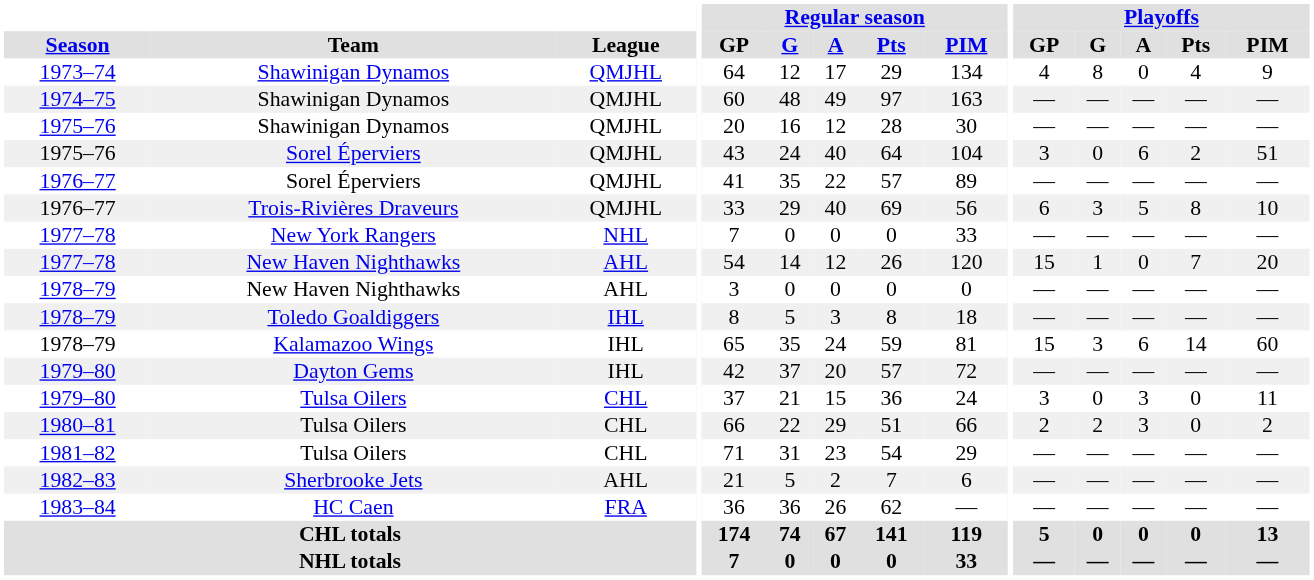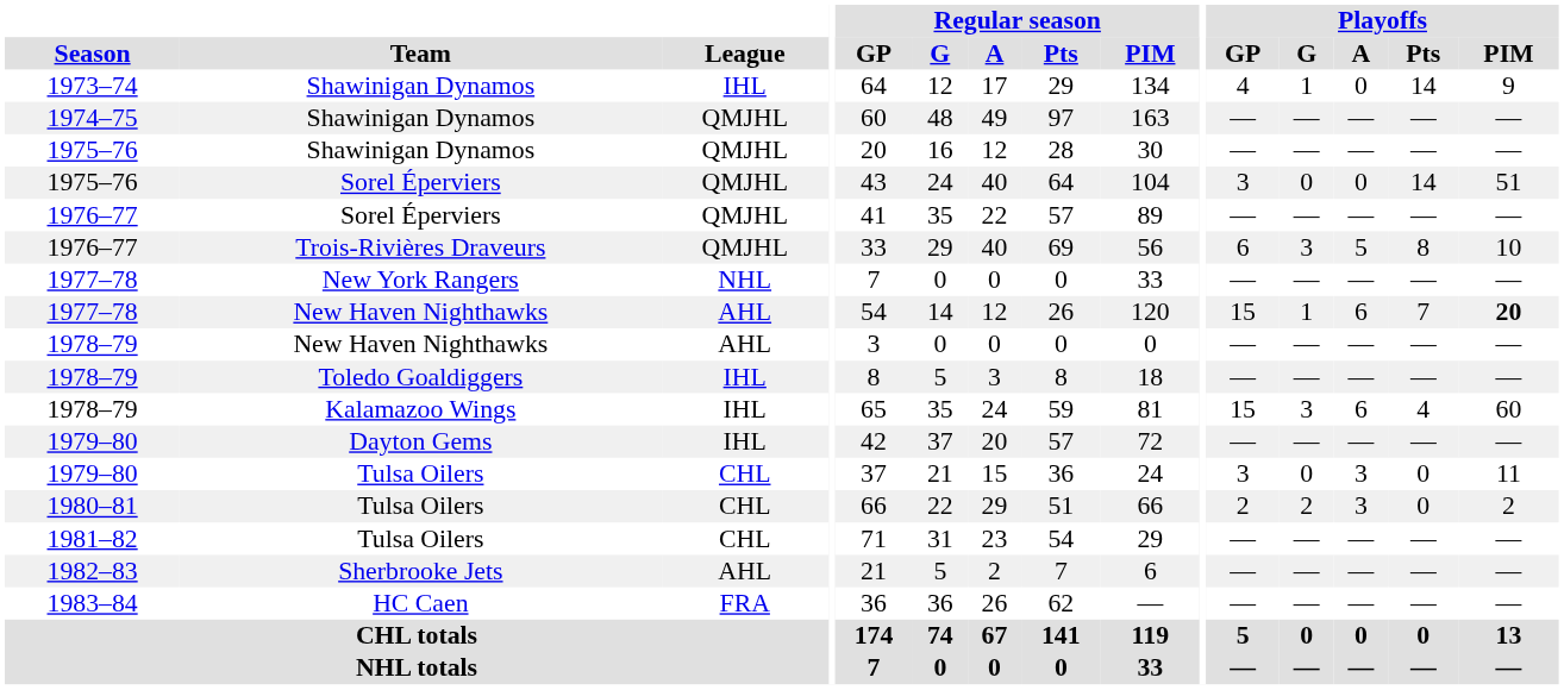 <table border="0" cellpadding="1" cellspacing="0" style="text-align:center; width:60em">
 <tr bgcolor="#e0e0e0">
 <th colspan="3" bgcolor="#ffffff"></th>
 <th rowspan="100" bgcolor="#ffffff"></th>
 <th colspan="5"><a href='#'>Regular season</a></th>
 <th rowspan="100" bgcolor="#ffffff"></th>
 <th colspan="5"><a href='#'>Playoffs</a></th>
 </tr>
 <tr bgcolor="#e0e0e0">
 <th><a href='#'>Season</a></th>
 <th>Team</th>
 <th>League</th>
 <th>GP</th>
 <th><a href='#'>G</a></th>
 <th><a href='#'>A</a></th>
 <th><a href='#'>Pts</a></th>
 <th><a href='#'>PIM</a></th>
 <th>GP</th>
 <th>G</th>
 <th>A</th>
 <th>Pts</th>
 <th>PIM</th>
 </tr>
 <tr>
 <td><a href='#'>1973–74</a></td>
 <td><a href='#'>Shawinigan Dynamos</a></td>
-<td><a href='#'>QMJHL</a></td>
+<td><a href='#'>IHL</a></td>
 <td>64</td>
 <td>12</td>
 <td>17</td>
 <td>29</td>
 <td>134</td>
 <td>4</td>
-<td>8</td>
+<td>1</td>
 <td>0</td>
-<td>4</td>
+<td>14</td>
 <td>9</td>
 </tr>
 <tr bgcolor="#f0f0f0">
 <td><a href='#'>1974–75</a></td>
 <td>Shawinigan Dynamos</td>
 <td>QMJHL</td>
 <td>60</td>
 <td>48</td>
 <td>49</td>
 <td>97</td>
 <td>163</td>
 <td>—</td>
 <td>—</td>
 <td>—</td>
 <td>—</td>
 <td>—</td>
 </tr>
 <tr>
 <td><a href='#'>1975–76</a></td>
 <td>Shawinigan Dynamos</td>
 <td>QMJHL</td>
 <td>20</td>
 <td>16</td>
 <td>12</td>
 <td>28</td>
 <td>30</td>
 <td>—</td>
 <td>—</td>
 <td>—</td>
 <td>—</td>
 <td>—</td>
 </tr>
 <tr bgcolor="#f0f0f0">
 <td>1975–76</td>
 <td><a href='#'>Sorel Éperviers</a></td>
 <td>QMJHL</td>
 <td>43</td>
 <td>24</td>
 <td>40</td>
 <td>64</td>
 <td>104</td>
 <td>3</td>
 <td>0</td>
-<td>6</td>
-<td>2</td>
+<td>0</td>
+<td>14</td>
 <td>51</td>
 </tr>
 <tr>
 <td><a href='#'>1976–77</a></td>
 <td>Sorel Éperviers</td>
 <td>QMJHL</td>
 <td>41</td>
 <td>35</td>
 <td>22</td>
 <td>57</td>
 <td>89</td>
 <td>—</td>
 <td>—</td>
 <td>—</td>
 <td>—</td>
 <td>—</td>
 </tr>
 <tr bgcolor="#f0f0f0">
 <td>1976–77</td>
 <td><a href='#'>Trois-Rivières Draveurs</a></td>
 <td>QMJHL</td>
 <td>33</td>
 <td>29</td>
 <td>40</td>
 <td>69</td>
 <td>56</td>
 <td>6</td>
 <td>3</td>
 <td>5</td>
 <td>8</td>
 <td>10</td>
 </tr>
 <tr>
 <td><a href='#'>1977–78</a></td>
 <td><a href='#'>New York Rangers</a></td>
 <td><a href='#'>NHL</a></td>
 <td>7</td>
 <td>0</td>
 <td>0</td>
 <td>0</td>
 <td>33</td>
 <td>—</td>
 <td>—</td>
 <td>—</td>
 <td>—</td>
 <td>—</td>
 </tr>
 <tr bgcolor="#f0f0f0">
 <td><a href='#'>1977–78</a></td>
 <td><a href='#'>New Haven Nighthawks</a></td>
 <td><a href='#'>AHL</a></td>
 <td>54</td>
 <td>14</td>
 <td>12</td>
 <td>26</td>
 <td>120</td>
 <td>15</td>
 <td>1</td>
-<td>0</td>
+<td>6</td>
 <td>7</td>
-<td>20</td>
+<td><strong>20</strong></td>
 </tr>
 <tr>
 <td><a href='#'>1978–79</a></td>
 <td>New Haven Nighthawks</td>
 <td>AHL</td>
 <td>3</td>
 <td>0</td>
 <td>0</td>
 <td>0</td>
 <td>0</td>
 <td>—</td>
 <td>—</td>
 <td>—</td>
 <td>—</td>
 <td>—</td>
 </tr>
 <tr bgcolor="#f0f0f0">
 <td><a href='#'>1978–79</a></td>
 <td><a href='#'>Toledo Goaldiggers</a></td>
 <td><a href='#'>IHL</a></td>
 <td>8</td>
 <td>5</td>
 <td>3</td>
 <td>8</td>
 <td>18</td>
 <td>—</td>
 <td>—</td>
 <td>—</td>
 <td>—</td>
 <td>—</td>
 </tr>
 <tr>
 <td>1978–79</td>
 <td><a href='#'>Kalamazoo Wings</a></td>
 <td>IHL</td>
 <td>65</td>
 <td>35</td>
 <td>24</td>
 <td>59</td>
 <td>81</td>
 <td>15</td>
 <td>3</td>
 <td>6</td>
-<td>14</td>
+<td>4</td>
 <td>60</td>
 </tr>
 <tr bgcolor="#f0f0f0">
 <td><a href='#'>1979–80</a></td>
 <td><a href='#'>Dayton Gems</a></td>
 <td>IHL</td>
 <td>42</td>
 <td>37</td>
 <td>20</td>
 <td>57</td>
 <td>72</td>
 <td>—</td>
 <td>—</td>
 <td>—</td>
 <td>—</td>
 <td>—</td>
 </tr>
 <tr>
 <td><a href='#'>1979–80</a></td>
 <td><a href='#'>Tulsa Oilers</a></td>
 <td><a href='#'>CHL</a></td>
 <td>37</td>
 <td>21</td>
 <td>15</td>
 <td>36</td>
 <td>24</td>
 <td>3</td>
 <td>0</td>
 <td>3</td>
 <td>0</td>
 <td>11</td>
 </tr>
 <tr bgcolor="#f0f0f0">
 <td><a href='#'>1980–81</a></td>
 <td>Tulsa Oilers</td>
 <td>CHL</td>
 <td>66</td>
 <td>22</td>
 <td>29</td>
 <td>51</td>
 <td>66</td>
 <td>2</td>
 <td>2</td>
 <td>3</td>
 <td>0</td>
 <td>2</td>
 </tr>
 <tr>
 <td><a href='#'>1981–82</a></td>
 <td>Tulsa Oilers</td>
 <td>CHL</td>
 <td>71</td>
 <td>31</td>
 <td>23</td>
 <td>54</td>
 <td>29</td>
 <td>—</td>
 <td>—</td>
 <td>—</td>
 <td>—</td>
 <td>—</td>
 </tr>
 <tr bgcolor="#f0f0f0">
 <td><a href='#'>1982–83</a></td>
 <td><a href='#'>Sherbrooke Jets</a></td>
 <td>AHL</td>
 <td>21</td>
 <td>5</td>
 <td>2</td>
 <td>7</td>
 <td>6</td>
 <td>—</td>
 <td>—</td>
 <td>—</td>
 <td>—</td>
 <td>—</td>
 </tr>
 <tr>
 <td><a href='#'>1983–84</a></td>
 <td><a href='#'>HC Caen</a></td>
 <td><a href='#'>FRA</a></td>
 <td>36</td>
 <td>36</td>
 <td>26</td>
 <td>62</td>
 <td>—</td>
 <td>—</td>
 <td>—</td>
 <td>—</td>
 <td>—</td>
 <td>—</td>
 </tr>
 <tr bgcolor="#e0e0e0">
 <th colspan="3">CHL totals</th>
 <th>174</th>
 <th>74</th>
 <th>67</th>
 <th>141</th>
 <th>119</th>
 <th>5</th>
 <th>0</th>
 <th>0</th>
 <th>0</th>
 <th>13</th>
 </tr>
 <tr bgcolor="#e0e0e0">
 <th colspan="3">NHL totals</th>
 <th>7</th>
 <th>0</th>
 <th>0</th>
 <th>0</th>
 <th>33</th>
 <th>—</th>
 <th>—</th>
 <th>—</th>
 <th>—</th>
 <th>—</th>
 </tr>
 </table>
